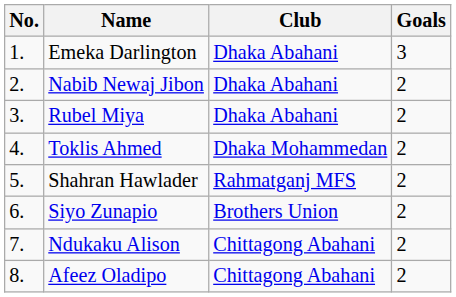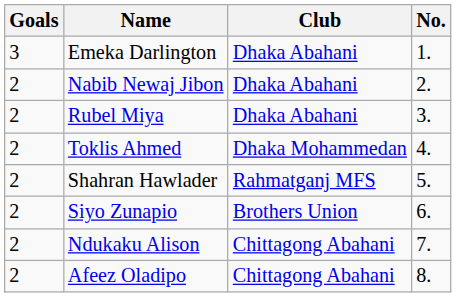 <table class="wikitable">
 <tr>
-<th>No.</th>
+<th>Goals</th>
 <th>Name</th>
 <th>Club</th>
-<th>Goals</th>
+<th>No.</th>
 </tr>
 <tr>
-<td>1.</td>
+<td>3</td>
 <td> Emeka Darlington</td>
 <td><a href='#'>Dhaka Abahani</a></td>
-<td>3</td>
+<td>1.</td>
 </tr>
 <tr>
-<td>2.</td>
+<td>2</td>
 <td> <a href='#'>Nabib Newaj Jibon</a></td>
 <td><a href='#'>Dhaka Abahani</a></td>
-<td>2</td>
+<td>2.</td>
 </tr>
 <tr>
-<td>3.</td>
+<td>2</td>
 <td> <a href='#'>Rubel Miya</a></td>
 <td><a href='#'>Dhaka Abahani</a></td>
-<td>2</td>
+<td>3.</td>
 </tr>
 <tr>
-<td>4.</td>
+<td>2</td>
 <td> <a href='#'>Toklis Ahmed</a></td>
 <td><a href='#'>Dhaka Mohammedan</a></td>
-<td>2</td>
+<td>4.</td>
 </tr>
 <tr>
-<td>5.</td>
+<td>2</td>
 <td> Shahran Hawlader</td>
 <td><a href='#'>Rahmatganj MFS</a></td>
-<td>2</td>
+<td>5.</td>
 </tr>
 <tr>
-<td>6.</td>
+<td>2</td>
 <td> <a href='#'>Siyo Zunapio</a></td>
 <td><a href='#'>Brothers Union</a></td>
-<td>2</td>
+<td>6.</td>
 </tr>
 <tr>
-<td>7.</td>
+<td>2</td>
 <td> <a href='#'>Ndukaku Alison</a></td>
 <td><a href='#'>Chittagong Abahani</a></td>
-<td>2</td>
+<td>7.</td>
 </tr>
 <tr>
-<td>8.</td>
+<td>2</td>
 <td> <a href='#'>Afeez Oladipo</a></td>
 <td><a href='#'>Chittagong Abahani</a></td>
-<td>2</td>
+<td>8.</td>
 </tr>
 </table>
